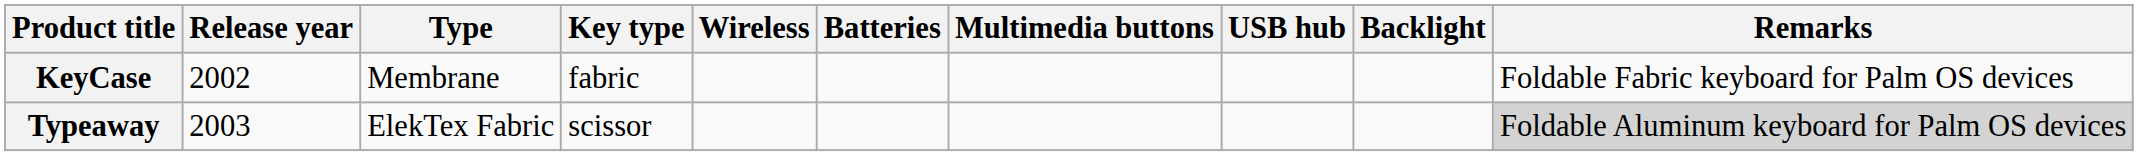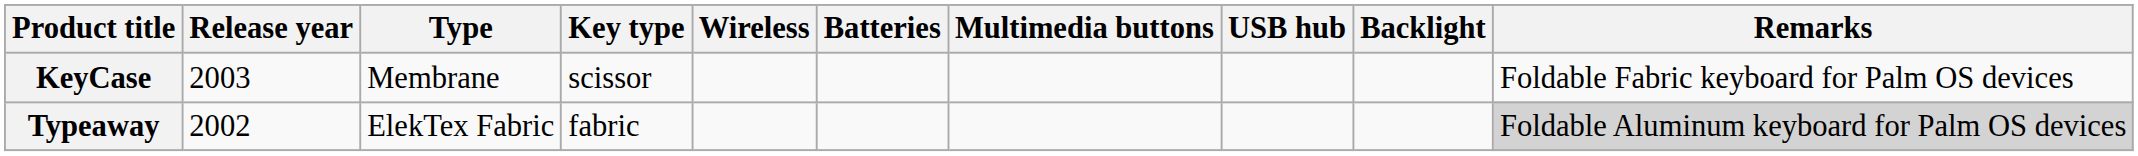 <table class="wikitable sortable">
 <tr>
 <th>Product title</th>
 <th>Release year</th>
 <th>Type</th>
 <th>Key type</th>
 <th>Wireless</th>
 <th>Batteries</th>
 <th>Multimedia buttons</th>
 <th>USB hub</th>
 <th>Backlight</th>
 <th>Remarks</th>
 </tr>
 <tr>
 <th>KeyCase</th>
-<td>2002</td>
+<td>2003</td>
 <td>Membrane</td>
-<td>fabric</td>
+<td>scissor</td>
 <td></td>
 <td></td>
 <td></td>
 <td></td>
 <td></td>
 <td>Foldable Fabric keyboard for Palm OS devices</td>
 </tr>
 <tr>
 <th>Typeaway</th>
-<td>2003</td>
+<td>2002</td>
 <td>ElekTex Fabric</td>
-<td>scissor</td>
+<td>fabric</td>
 <td></td>
 <td></td>
 <td></td>
 <td></td>
 <td></td>
 <td style="background: lightgrey;">Foldable Aluminum keyboard for Palm OS devices</td>
 </tr>
 </table>
